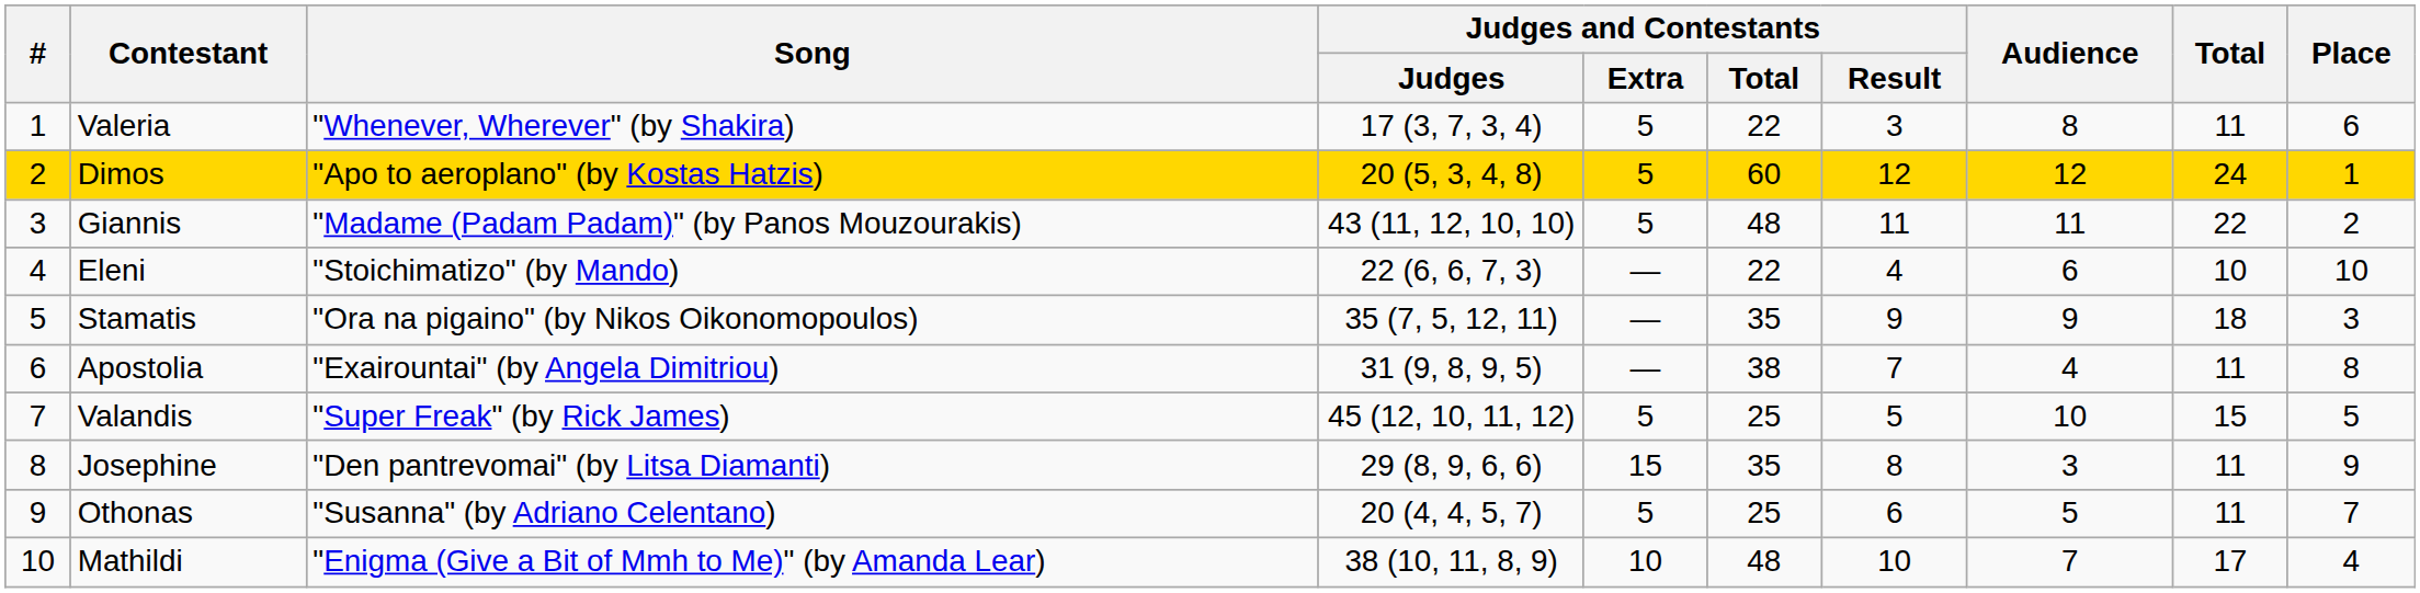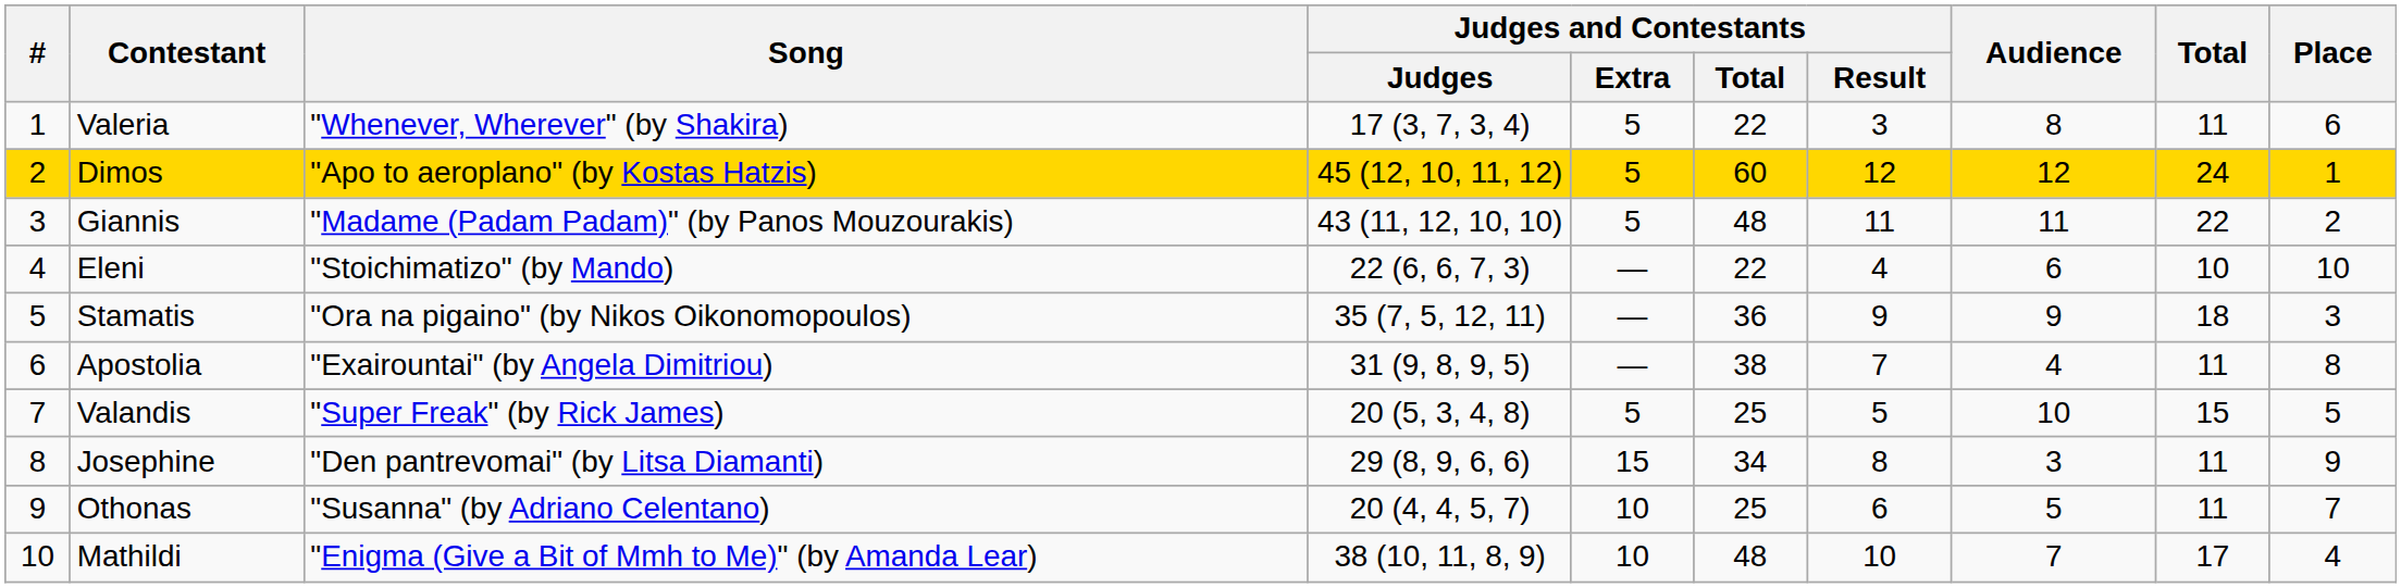 <table class="sortable wikitable" style="text-align:center;" width="100%">
 <tr>
 <th rowspan="2">#</th>
 <th rowspan="2">Contestant</th>
 <th rowspan="2">Song</th>
 <th colspan="4">Judges and Contestants</th>
 <th rowspan="2">Audience</th>
 <th rowspan="2">Total</th>
 <th rowspan="2">Place</th>
 </tr>
 <tr>
 <th width="11%">Judges</th>
 <th>Extra</th>
 <th>Total</th>
 <th>Result</th>
 </tr>
 <tr>
 <td>1</td>
 <td align="left">Valeria</td>
 <td align="left">"<a href='#'>Whenever, Wherever</a>" (by <a href='#'>Shakira</a>)</td>
 <td>17 (3, 7, 3, 4)</td>
 <td>5</td>
 <td>22</td>
 <td>3</td>
 <td>8</td>
 <td>11</td>
 <td>6</td>
 </tr>
 <tr bgcolor="gold">
 <td>2</td>
 <td align="left">Dimos</td>
 <td align="left">"Apo to aeroplano" (by <a href='#'>Kostas Hatzis</a>)</td>
-<td>20 (5, 3, 4, 8)</td>
+<td>45 (12, 10, 11, 12)</td>
 <td>5</td>
 <td>60</td>
 <td>12</td>
 <td>12</td>
 <td>24</td>
 <td>1</td>
 </tr>
 <tr>
 <td>3</td>
 <td align="left">Giannis</td>
 <td align="left">"<a href='#'>Madame (Padam Padam)</a>" (by Panos Mouzourakis)</td>
 <td>43 (11, 12, 10, 10)</td>
 <td>5</td>
 <td>48</td>
 <td>11</td>
 <td>11</td>
 <td>22</td>
 <td>2</td>
 </tr>
 <tr>
 <td>4</td>
 <td align="left">Eleni</td>
 <td align="left">"Stoichimatizo" (by <a href='#'>Mando</a>)</td>
 <td>22 (6, 6, 7, 3)</td>
 <td>—</td>
 <td>22</td>
 <td>4</td>
 <td>6</td>
 <td>10</td>
 <td>10</td>
 </tr>
 <tr>
 <td>5</td>
 <td align="left">Stamatis</td>
 <td align="left">"Ora na pigaino" (by Nikos Oikonomopoulos)</td>
 <td>35 (7, 5, 12, 11)</td>
 <td>—</td>
-<td>35</td>
+<td>36</td>
 <td>9</td>
 <td>9</td>
 <td>18</td>
 <td>3</td>
 </tr>
 <tr>
 <td>6</td>
 <td align="left">Apostolia</td>
 <td align="left">"Exairountai" (by <a href='#'>Angela Dimitriou</a>)</td>
 <td>31 (9, 8, 9, 5)</td>
 <td>—</td>
 <td>38</td>
 <td>7</td>
 <td>4</td>
 <td>11</td>
 <td>8</td>
 </tr>
 <tr>
 <td>7</td>
 <td align="left">Valandis</td>
 <td align="left">"<a href='#'>Super Freak</a>" (by <a href='#'>Rick James</a>)</td>
-<td>45 (12, 10, 11, 12)</td>
+<td>20 (5, 3, 4, 8)</td>
 <td>5</td>
 <td>25</td>
 <td>5</td>
 <td>10</td>
 <td>15</td>
 <td>5</td>
 </tr>
 <tr>
 <td>8</td>
 <td align="left">Josephine</td>
 <td align="left">"Den pantrevomai" (by <a href='#'>Litsa Diamanti</a>)</td>
 <td>29 (8, 9, 6, 6)</td>
 <td>15</td>
-<td>35</td>
+<td>34</td>
 <td>8</td>
 <td>3</td>
 <td>11</td>
 <td>9</td>
 </tr>
 <tr>
 <td>9</td>
 <td align="left">Othonas</td>
 <td align="left">"Susanna" (by <a href='#'>Adriano Celentano</a>)</td>
 <td>20 (4, 4, 5, 7)</td>
-<td>5</td>
+<td>10</td>
 <td>25</td>
 <td>6</td>
 <td>5</td>
 <td>11</td>
 <td>7</td>
 </tr>
 <tr>
 <td>10</td>
 <td align="left">Mathildi</td>
 <td align="left">"<a href='#'>Enigma (Give a Bit of Mmh to Me)</a>" (by <a href='#'>Amanda Lear</a>)</td>
 <td>38 (10, 11, 8, 9)</td>
 <td>10</td>
 <td>48</td>
 <td>10</td>
 <td>7</td>
 <td>17</td>
 <td>4</td>
 </tr>
 </table>
